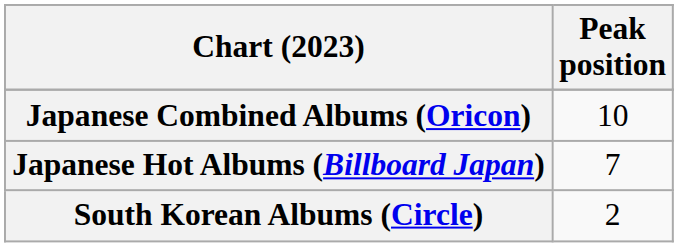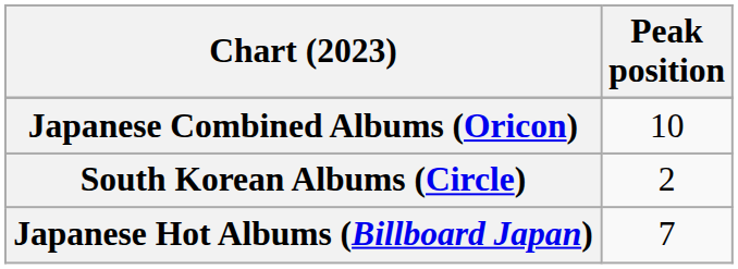 <table class="wikitable sortable plainrowheaders" style="text-align:center;">
 <tr>
 <th scope="col">Chart (2023)</th>
 <th scope="col">Peak<br>position</th>
 </tr>
 <tr>
 </tr>
 <tr>
 <th scope="row">Japanese Combined Albums (<a href='#'>Oricon</a>)</th>
 <td>10</td>
 </tr>
 <tr>
+<th scope="row">South Korean Albums (<a href='#'>Circle</a>)</th>
+<td>2</td>
+</tr>
+<tr>
 <th scope="row">Japanese Hot Albums (<em><a href='#'>Billboard Japan</a></em>)</th>
 <td>7</td>
 </tr>
-<tr>
-<th scope="row">South Korean Albums (<a href='#'>Circle</a>)</th>
-<td>2</td>
-</tr>
 </table>
